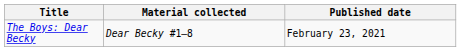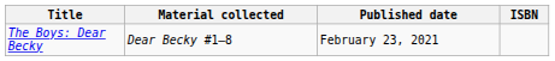 <table class="wikitable">
 <tr>
 <th width="22%">Title</th>
 <th>Material collected</th>
 <th>Published date</th>
+<th>ISBN</th>
 </tr>
 <tr>
 <td><a href='#'><em>The Boys: Dear Becky</em></a></td>
 <td><em>Dear Becky</em> #1–8</td>
 <td>February 23, 2021</td>
+<td></td>
 </tr>
 </table>
